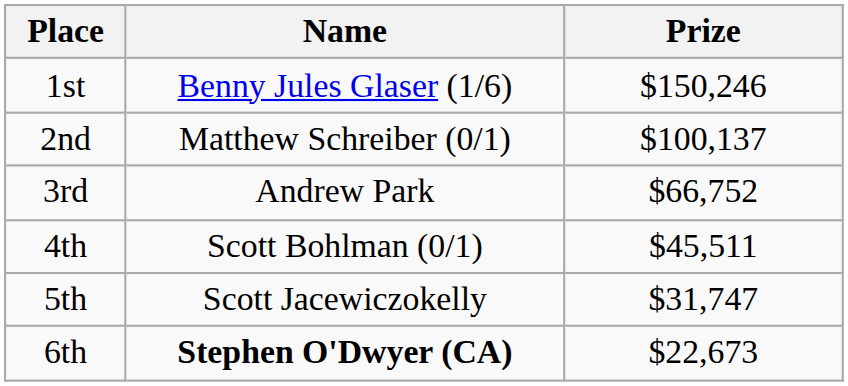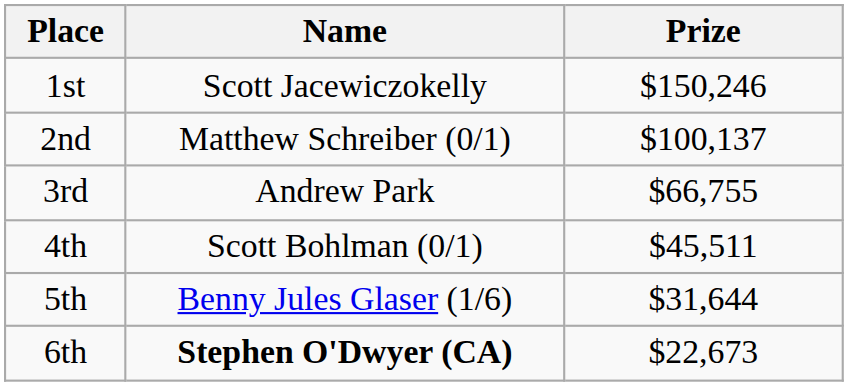 <table class="wikitable">
 <tr>
 <th width="50">Place</th>
 <th width="200">Name</th>
 <th width="125">Prize</th>
 </tr>
 <tr>
 <td align = "center">1st</td>
-<td align = "center"> <a href='#'>Benny Jules Glaser</a> (1/6)</td>
+<td align = "center"> Scott Jacewiczokelly</td>
 <td align = "center">$150,246</td>
 </tr>
 <tr>
 <td align = "center">2nd</td>
 <td align = "center"> Matthew Schreiber (0/1)</td>
 <td align = "center">$100,137</td>
 </tr>
 <tr>
 <td align = "center">3rd</td>
 <td align = "center"> Andrew Park</td>
-<td align = "center">$66,752</td>
+<td align = "center">$66,755</td>
 </tr>
 <tr>
 <td align = "center">4th</td>
 <td align = "center"> Scott Bohlman (0/1)</td>
 <td align = "center">$45,511</td>
 </tr>
 <tr>
 <td align = "center">5th</td>
-<td align = "center"> Scott Jacewiczokelly</td>
-<td align = "center">$31,747</td>
+<td align = "center"> <a href='#'>Benny Jules Glaser</a> (1/6)</td>
+<td align = "center">$31,644</td>
 </tr>
 <tr>
 <td align = "center">6th</td>
 <td align = "center"><strong> Stephen O'Dwyer (CA)</strong></td>
 <td align = "center">$22,673</td>
 </tr>
 </table>
